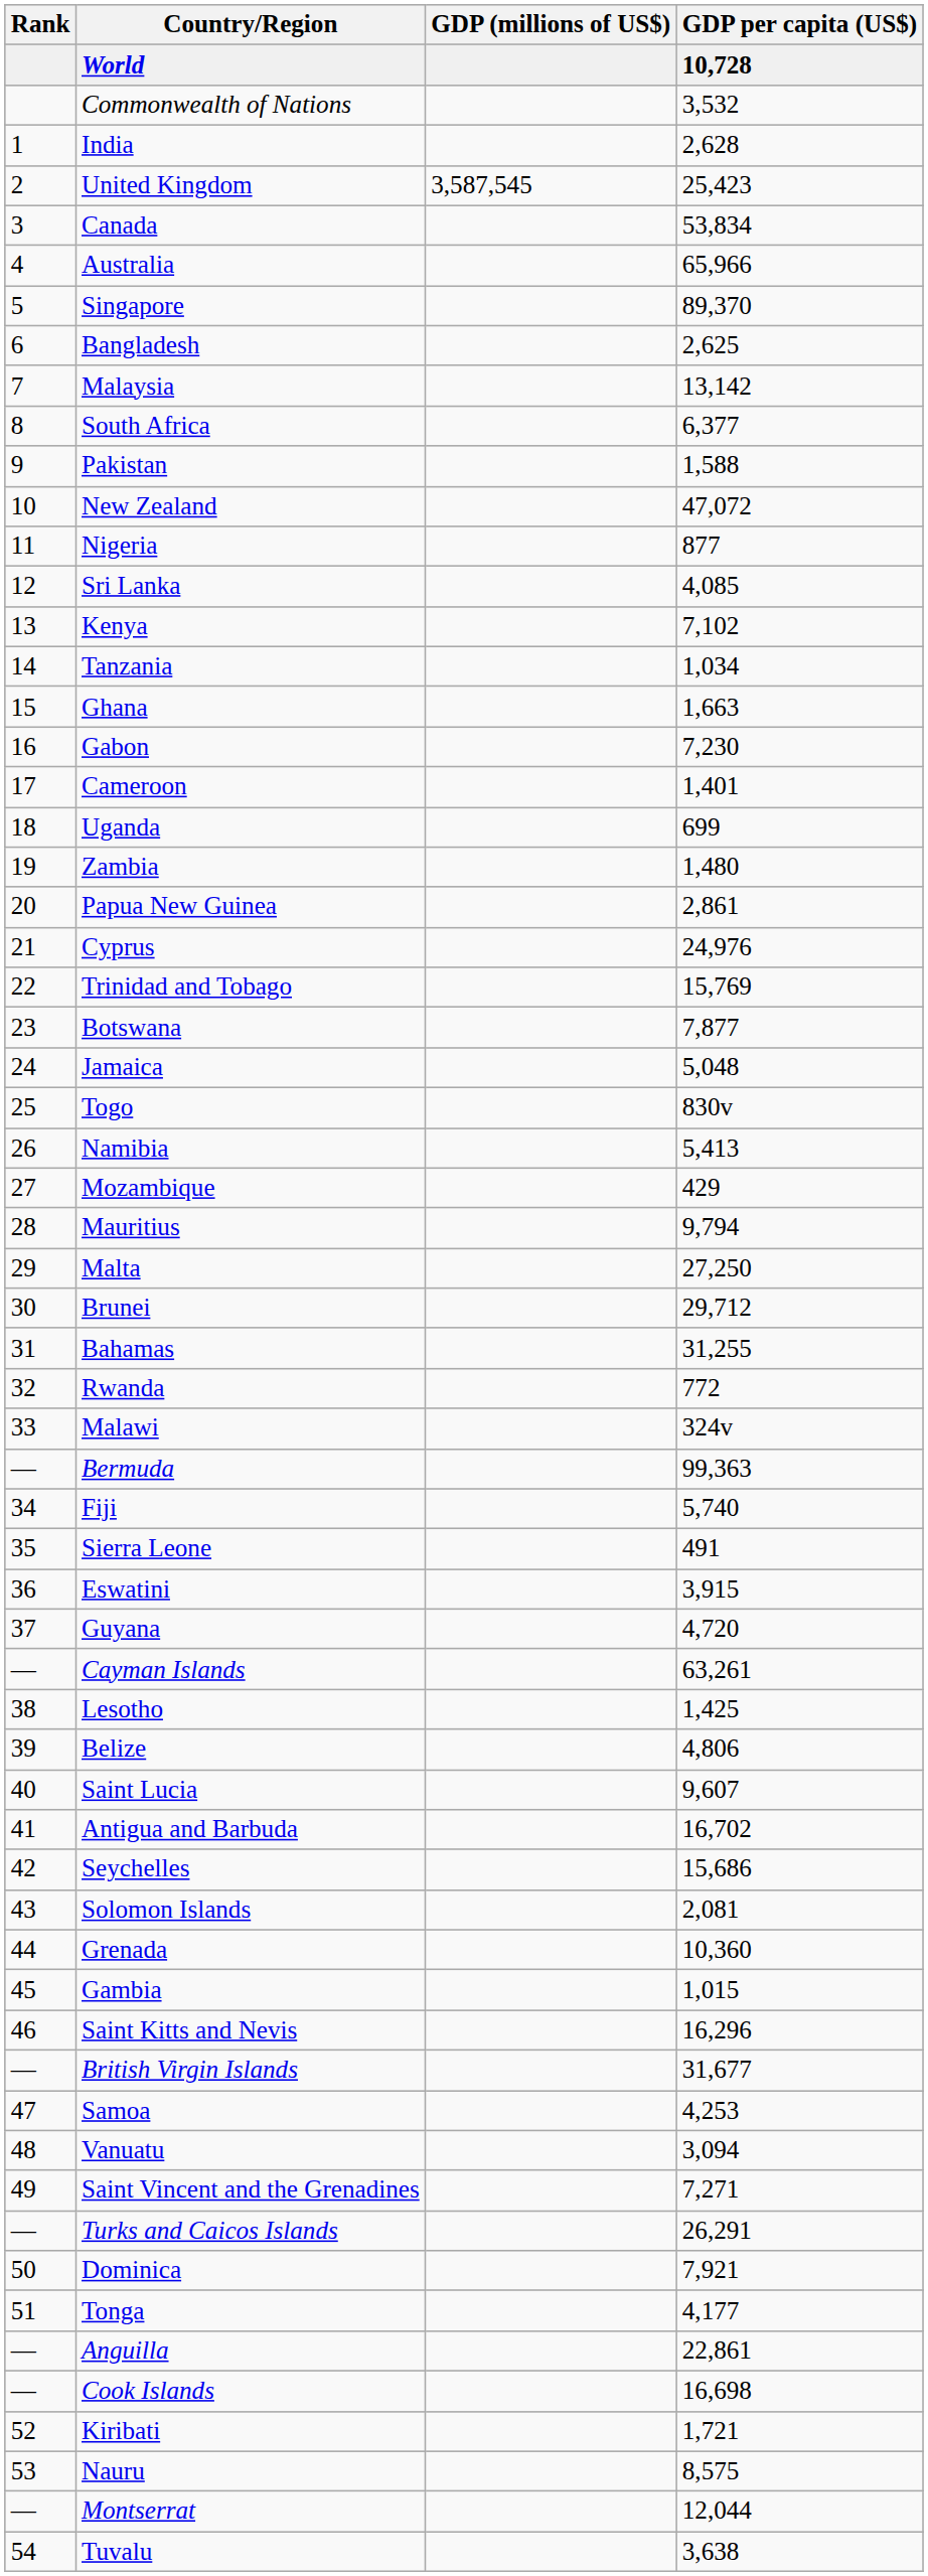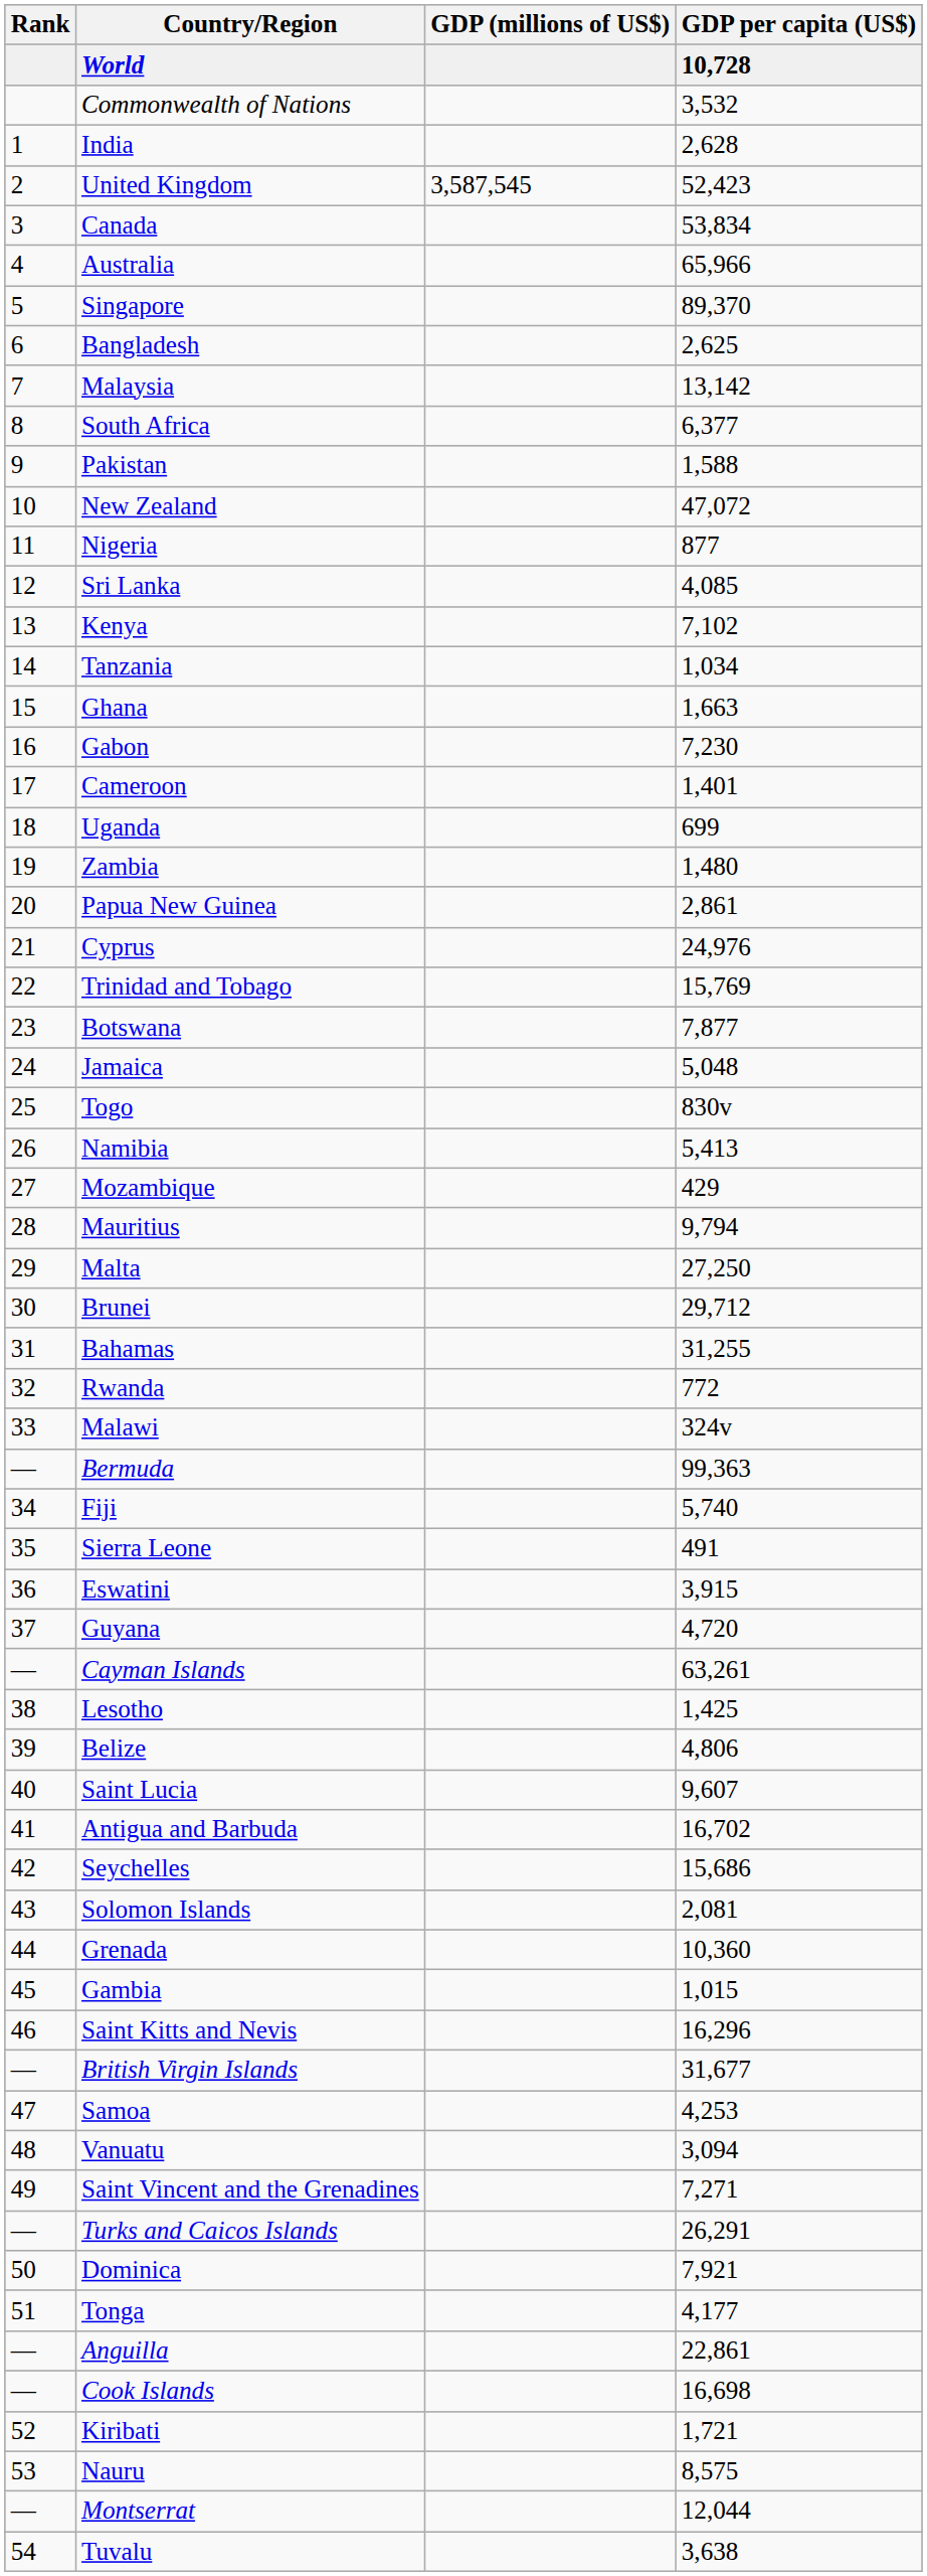 <table class="wikitable sortable" style="margin-left:auto;margin-right:auto">
 <tr>
 <th style="width:2em;">Rank</th>
 <th>Country/Region</th>
 <th>GDP (millions of US$)</th>
 <th>GDP per capita (US$)</th>
 </tr>
 <tr style="font-weight:bold;background:#f0f0f0">
 <td></td>
 <td><em><a href='#'>World</a></em></td>
 <td></td>
 <td>10,728</td>
 </tr>
 <tr>
 <td></td>
 <td><em>Commonwealth of Nations</em></td>
 <td></td>
 <td>3,532</td>
 </tr>
 <tr>
 <td>1</td>
 <td> <a href='#'>India</a></td>
 <td></td>
 <td>2,628</td>
 </tr>
 <tr>
 <td>2</td>
 <td> <a href='#'>United Kingdom</a></td>
 <td>3,587,545</td>
-<td>25,423</td>
+<td>52,423</td>
 </tr>
 <tr>
 <td>3</td>
 <td> <a href='#'>Canada</a></td>
 <td></td>
 <td>53,834</td>
 </tr>
 <tr>
 <td>4</td>
 <td> <a href='#'>Australia</a></td>
 <td></td>
 <td>65,966</td>
 </tr>
 <tr>
 <td>5</td>
 <td> <a href='#'>Singapore</a></td>
 <td></td>
 <td>89,370</td>
 </tr>
 <tr>
 <td>6</td>
 <td> <a href='#'>Bangladesh</a></td>
 <td></td>
 <td>2,625</td>
 </tr>
 <tr>
 <td>7</td>
 <td> <a href='#'>Malaysia</a></td>
 <td></td>
 <td>13,142</td>
 </tr>
 <tr>
 <td>8</td>
 <td> <a href='#'>South Africa</a></td>
 <td></td>
 <td>6,377</td>
 </tr>
 <tr>
 <td>9</td>
 <td> <a href='#'>Pakistan</a></td>
 <td></td>
 <td>1,588</td>
 </tr>
 <tr>
 <td>10</td>
 <td> <a href='#'>New Zealand</a></td>
 <td></td>
 <td>47,072</td>
 </tr>
 <tr>
 <td>11</td>
 <td> <a href='#'>Nigeria</a></td>
 <td></td>
 <td>877</td>
 </tr>
 <tr>
 <td>12</td>
 <td> <a href='#'>Sri Lanka</a></td>
 <td></td>
 <td>4,085</td>
 </tr>
 <tr>
 <td>13</td>
 <td> <a href='#'>Kenya</a></td>
 <td></td>
 <td>7,102</td>
 </tr>
 <tr>
 <td>14</td>
 <td> <a href='#'>Tanzania</a></td>
 <td></td>
 <td>1,034</td>
 </tr>
 <tr>
 <td>15</td>
 <td> <a href='#'>Ghana</a></td>
 <td></td>
 <td>1,663</td>
 </tr>
 <tr>
 <td>16</td>
 <td> <a href='#'>Gabon</a></td>
 <td></td>
 <td>7,230</td>
 </tr>
 <tr>
 <td>17</td>
 <td> <a href='#'>Cameroon</a></td>
 <td></td>
 <td>1,401</td>
 </tr>
 <tr>
 <td>18</td>
 <td> <a href='#'>Uganda</a></td>
 <td></td>
 <td>699</td>
 </tr>
 <tr>
 <td>19</td>
 <td> <a href='#'>Zambia</a></td>
 <td></td>
 <td>1,480</td>
 </tr>
 <tr>
 <td>20</td>
 <td> <a href='#'>Papua New Guinea</a></td>
 <td></td>
 <td>2,861</td>
 </tr>
 <tr>
 <td>21</td>
 <td> <a href='#'>Cyprus</a></td>
 <td></td>
 <td>24,976</td>
 </tr>
 <tr>
 <td>22</td>
 <td> <a href='#'>Trinidad and Tobago</a></td>
 <td></td>
 <td>15,769</td>
 </tr>
 <tr>
 <td>23</td>
 <td> <a href='#'>Botswana</a></td>
 <td></td>
 <td>7,877</td>
 </tr>
 <tr>
 <td>24</td>
 <td> <a href='#'>Jamaica</a></td>
 <td></td>
 <td>5,048</td>
 </tr>
 <tr>
 <td>25</td>
 <td> <a href='#'>Togo</a></td>
 <td></td>
 <td>830v</td>
 </tr>
 <tr>
 <td>26</td>
 <td> <a href='#'>Namibia</a></td>
 <td></td>
 <td>5,413</td>
 </tr>
 <tr>
 <td>27</td>
 <td> <a href='#'>Mozambique</a></td>
 <td></td>
 <td>429</td>
 </tr>
 <tr>
 <td>28</td>
 <td> <a href='#'>Mauritius</a></td>
 <td></td>
 <td>9,794</td>
 </tr>
 <tr>
 <td>29</td>
 <td> <a href='#'>Malta</a></td>
 <td></td>
 <td>27,250</td>
 </tr>
 <tr>
 <td>30</td>
 <td> <a href='#'>Brunei</a></td>
 <td></td>
 <td>29,712</td>
 </tr>
 <tr>
 <td>31</td>
 <td> <a href='#'>Bahamas</a></td>
 <td></td>
 <td>31,255</td>
 </tr>
 <tr>
 <td>32</td>
 <td> <a href='#'>Rwanda</a></td>
 <td></td>
 <td>772</td>
 </tr>
 <tr>
 <td>33</td>
 <td> <a href='#'>Malawi</a></td>
 <td></td>
 <td>324v</td>
 </tr>
 <tr>
 <td>—</td>
 <td><em>  <a href='#'>Bermuda</a></em></td>
 <td></td>
 <td>99,363</td>
 </tr>
 <tr>
 <td>34</td>
 <td> <a href='#'>Fiji</a></td>
 <td></td>
 <td>5,740</td>
 </tr>
 <tr>
 <td>35</td>
 <td> <a href='#'>Sierra Leone</a></td>
 <td></td>
 <td>491</td>
 </tr>
 <tr>
 <td>36</td>
 <td> <a href='#'>Eswatini</a></td>
 <td></td>
 <td>3,915</td>
 </tr>
 <tr>
 <td>37</td>
 <td> <a href='#'>Guyana</a></td>
 <td></td>
 <td>4,720</td>
 </tr>
 <tr>
 <td>—</td>
 <td><em>  <a href='#'>Cayman Islands</a></em></td>
 <td></td>
 <td>63,261</td>
 </tr>
 <tr>
 <td>38</td>
 <td> <a href='#'>Lesotho</a></td>
 <td></td>
 <td>1,425</td>
 </tr>
 <tr>
 <td>39</td>
 <td> <a href='#'>Belize</a></td>
 <td></td>
 <td>4,806</td>
 </tr>
 <tr>
 <td>40</td>
 <td> <a href='#'>Saint Lucia</a></td>
 <td></td>
 <td>9,607</td>
 </tr>
 <tr>
 <td>41</td>
 <td> <a href='#'>Antigua and Barbuda</a></td>
 <td></td>
 <td>16,702</td>
 </tr>
 <tr>
 <td>42</td>
 <td> <a href='#'>Seychelles</a></td>
 <td></td>
 <td>15,686</td>
 </tr>
 <tr>
 <td>43</td>
 <td> <a href='#'>Solomon Islands</a></td>
 <td></td>
 <td>2,081</td>
 </tr>
 <tr>
 <td>44</td>
 <td> <a href='#'>Grenada</a></td>
 <td></td>
 <td>10,360</td>
 </tr>
 <tr>
 <td>45</td>
 <td> <a href='#'>Gambia</a></td>
 <td></td>
 <td>1,015</td>
 </tr>
 <tr>
 <td>46</td>
 <td> <a href='#'>Saint Kitts and Nevis</a></td>
 <td></td>
 <td>16,296</td>
 </tr>
 <tr>
 <td>—</td>
 <td><em>  <a href='#'>British Virgin Islands</a></em></td>
 <td></td>
 <td>31,677</td>
 </tr>
 <tr>
 <td>47</td>
 <td> <a href='#'>Samoa</a></td>
 <td></td>
 <td>4,253</td>
 </tr>
 <tr>
 <td>48</td>
 <td> <a href='#'>Vanuatu</a></td>
 <td></td>
 <td>3,094</td>
 </tr>
 <tr>
 <td>49</td>
 <td> <a href='#'>Saint Vincent and the Grenadines</a></td>
 <td></td>
 <td>7,271</td>
 </tr>
 <tr>
 <td>—</td>
 <td><em>  <a href='#'>Turks and Caicos Islands</a></em></td>
 <td></td>
 <td>26,291</td>
 </tr>
 <tr>
 <td>50</td>
 <td> <a href='#'>Dominica</a></td>
 <td></td>
 <td>7,921</td>
 </tr>
 <tr>
 <td>51</td>
 <td> <a href='#'>Tonga</a></td>
 <td></td>
 <td>4,177</td>
 </tr>
 <tr>
 <td>—</td>
 <td><em>  <a href='#'>Anguilla</a></em></td>
 <td></td>
 <td>22,861</td>
 </tr>
 <tr>
 <td>—</td>
 <td><em>  <a href='#'>Cook Islands</a></em></td>
 <td></td>
 <td>16,698</td>
 </tr>
 <tr>
 <td>52</td>
 <td> <a href='#'>Kiribati</a></td>
 <td></td>
 <td>1,721</td>
 </tr>
 <tr>
 <td>53</td>
 <td> <a href='#'>Nauru</a></td>
 <td></td>
 <td>8,575</td>
 </tr>
 <tr>
 <td>—</td>
 <td><em>  <a href='#'>Montserrat</a></em></td>
 <td></td>
 <td>12,044</td>
 </tr>
 <tr>
 <td>54</td>
 <td> <a href='#'>Tuvalu</a></td>
 <td></td>
 <td>3,638</td>
 </tr>
 <tr>
 </tr>
 </table>
